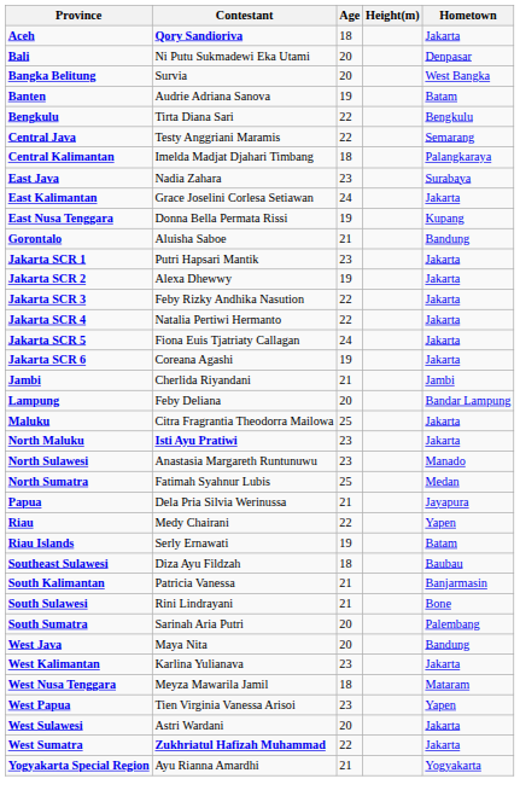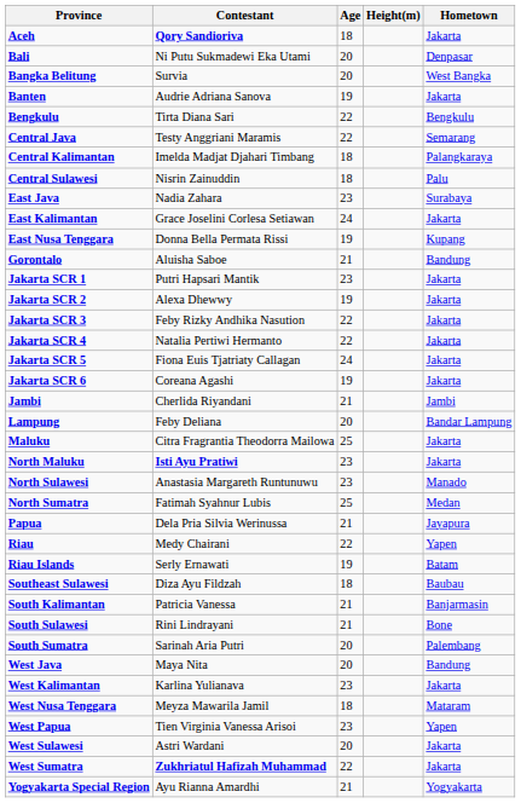 <table class="wikitable sortable" style="font-size:95%;">
 <tr>
 <th>Province</th>
 <th>Contestant</th>
 <th>Age</th>
 <th>Height(m)</th>
 <th>Hometown</th>
 </tr>
 <tr>
 <td> <strong><a href='#'>Aceh</a></strong></td>
 <td><strong><a href='#'>Qory Sandioriva</a></strong></td>
 <td>18</td>
 <td></td>
 <td><a href='#'>Jakarta</a></td>
 </tr>
 <tr>
 <td> <strong><a href='#'>Bali</a></strong></td>
 <td>Ni Putu Sukmadewi Eka Utami</td>
 <td>20</td>
 <td></td>
 <td><a href='#'>Denpasar</a></td>
 </tr>
 <tr>
 <td> <strong><a href='#'>Bangka Belitung</a></strong></td>
 <td>Survia</td>
 <td>20</td>
 <td></td>
 <td><a href='#'>West Bangka</a></td>
 </tr>
 <tr>
 <td> <strong><a href='#'>Banten</a></strong></td>
 <td>Audrie Adriana Sanova</td>
 <td>19</td>
 <td></td>
-<td><a href='#'>Batam</a></td>
+<td><a href='#'>Jakarta</a></td>
 </tr>
 <tr>
 <td> <strong><a href='#'>Bengkulu</a></strong></td>
 <td>Tirta Diana Sari</td>
 <td>22</td>
 <td></td>
 <td><a href='#'>Bengkulu</a></td>
 </tr>
 <tr>
 <td> <strong><a href='#'>Central Java</a></strong></td>
 <td>Testy Anggriani Maramis</td>
 <td>22</td>
 <td></td>
 <td><a href='#'>Semarang</a></td>
 </tr>
 <tr>
 <td> <strong><a href='#'>Central Kalimantan</a></strong></td>
 <td>Imelda Madjat Djahari Timbang</td>
 <td>18</td>
 <td></td>
 <td><a href='#'>Palangkaraya</a></td>
+</tr>
+<tr>
+<td> <strong><a href='#'>Central Sulawesi</a></strong></td>
+<td>Nisrin Zainuddin</td>
+<td>18</td>
+<td></td>
+<td><a href='#'>Palu</a></td>
 </tr>
 <tr>
 <td> <strong><a href='#'>East Java</a></strong></td>
 <td>Nadia Zahara</td>
 <td>23</td>
 <td></td>
 <td><a href='#'>Surabaya</a></td>
 </tr>
 <tr>
 <td> <strong><a href='#'>East Kalimantan</a></strong></td>
 <td>Grace Joselini Corlesa Setiawan</td>
 <td>24</td>
 <td></td>
 <td><a href='#'>Jakarta</a></td>
 </tr>
 <tr>
 <td> <strong><a href='#'>East Nusa Tenggara</a></strong></td>
 <td>Donna Bella Permata Rissi</td>
 <td>19</td>
 <td></td>
 <td><a href='#'>Kupang</a></td>
 </tr>
 <tr>
 <td> <strong><a href='#'>Gorontalo</a></strong></td>
 <td>Aluisha Saboe</td>
 <td>21</td>
 <td></td>
 <td><a href='#'>Bandung</a></td>
 </tr>
 <tr>
 <td> <strong><a href='#'>Jakarta SCR 1</a></strong></td>
 <td>Putri Hapsari Mantik</td>
 <td>23</td>
 <td></td>
 <td><a href='#'>Jakarta</a></td>
 </tr>
 <tr>
 <td> <strong><a href='#'>Jakarta SCR 2</a></strong></td>
 <td>Alexa Dhewwy</td>
 <td>19</td>
 <td></td>
 <td><a href='#'>Jakarta</a></td>
 </tr>
 <tr>
 <td> <strong><a href='#'>Jakarta SCR 3</a></strong></td>
 <td>Feby Rizky Andhika Nasution</td>
 <td>22</td>
 <td></td>
 <td><a href='#'>Jakarta</a></td>
 </tr>
 <tr>
 <td> <strong><a href='#'>Jakarta SCR 4</a></strong></td>
 <td>Natalia Pertiwi Hermanto</td>
 <td>22</td>
 <td></td>
 <td><a href='#'>Jakarta</a></td>
 </tr>
 <tr>
 <td> <strong><a href='#'>Jakarta SCR 5</a></strong></td>
 <td>Fiona Euis Tjatriaty Callagan</td>
 <td>24</td>
 <td></td>
 <td><a href='#'>Jakarta</a></td>
 </tr>
 <tr>
 <td> <strong><a href='#'>Jakarta SCR 6</a></strong></td>
 <td>Coreana Agashi</td>
 <td>19</td>
 <td></td>
 <td><a href='#'>Jakarta</a></td>
 </tr>
 <tr>
 <td> <strong><a href='#'>Jambi</a></strong></td>
 <td>Cherlida Riyandani</td>
 <td>21</td>
 <td></td>
 <td><a href='#'>Jambi</a></td>
 </tr>
 <tr>
 <td> <strong><a href='#'>Lampung</a></strong></td>
 <td>Feby Deliana</td>
 <td>20</td>
 <td></td>
 <td><a href='#'>Bandar Lampung</a></td>
 </tr>
 <tr>
 <td> <strong><a href='#'>Maluku</a></strong></td>
 <td>Citra Fragrantia Theodorra Mailowa</td>
 <td>25</td>
 <td></td>
 <td><a href='#'>Jakarta</a></td>
 </tr>
 <tr>
 <td> <strong><a href='#'>North Maluku</a></strong></td>
 <td><strong><a href='#'>Isti Ayu Pratiwi</a></strong></td>
 <td>23</td>
 <td></td>
 <td><a href='#'>Jakarta</a></td>
 </tr>
 <tr>
 <td> <strong><a href='#'>North Sulawesi</a></strong></td>
 <td>Anastasia Margareth Runtunuwu</td>
 <td>23</td>
 <td></td>
 <td><a href='#'>Manado</a></td>
 </tr>
 <tr>
 <td> <strong><a href='#'>North Sumatra</a></strong></td>
 <td>Fatimah Syahnur Lubis</td>
 <td>25</td>
 <td></td>
 <td><a href='#'>Medan</a></td>
 </tr>
 <tr>
 <td> <strong><a href='#'>Papua</a></strong></td>
 <td>Dela Pria Silvia Werinussa</td>
 <td>21</td>
 <td></td>
 <td><a href='#'>Jayapura</a></td>
 </tr>
 <tr>
 <td> <strong><a href='#'>Riau</a></strong></td>
 <td>Medy Chairani</td>
 <td>22</td>
 <td></td>
 <td><a href='#'>Yapen</a></td>
 </tr>
 <tr>
 <td> <strong><a href='#'>Riau Islands</a></strong></td>
 <td>Serly Ernawati</td>
 <td>19</td>
 <td></td>
 <td><a href='#'>Batam</a></td>
 </tr>
 <tr>
 <td> <strong><a href='#'>Southeast Sulawesi</a></strong></td>
 <td>Diza Ayu Fildzah</td>
 <td>18</td>
 <td></td>
 <td><a href='#'>Baubau</a></td>
 </tr>
 <tr>
 <td> <strong><a href='#'>South Kalimantan</a></strong></td>
 <td>Patricia Vanessa</td>
 <td>21</td>
 <td></td>
 <td><a href='#'>Banjarmasin</a></td>
 </tr>
 <tr>
 <td> <strong><a href='#'>South Sulawesi</a></strong></td>
 <td>Rini Lindrayani</td>
 <td>21</td>
 <td></td>
 <td><a href='#'>Bone</a></td>
 </tr>
 <tr>
 <td> <strong><a href='#'>South Sumatra</a></strong></td>
 <td>Sarinah Aria Putri</td>
 <td>20</td>
 <td></td>
 <td><a href='#'>Palembang</a></td>
 </tr>
 <tr>
 <td> <strong><a href='#'>West Java</a></strong></td>
 <td>Maya Nita</td>
 <td>20</td>
 <td></td>
 <td><a href='#'>Bandung</a></td>
 </tr>
 <tr>
 <td> <strong><a href='#'>West Kalimantan</a></strong></td>
 <td>Karlina Yulianava</td>
 <td>23</td>
 <td></td>
 <td><a href='#'>Jakarta</a></td>
 </tr>
 <tr>
 <td> <strong><a href='#'>West Nusa Tenggara</a></strong></td>
 <td>Meyza Mawarila Jamil</td>
 <td>18</td>
 <td></td>
 <td><a href='#'>Mataram</a></td>
 </tr>
 <tr>
 <td> <strong><a href='#'>West Papua</a></strong></td>
 <td>Tien Virginia Vanessa Arisoi</td>
 <td>23</td>
 <td></td>
 <td><a href='#'>Yapen</a></td>
 </tr>
 <tr>
 <td> <strong><a href='#'>West Sulawesi</a></strong></td>
 <td>Astri Wardani</td>
 <td>20</td>
 <td></td>
 <td><a href='#'>Jakarta</a></td>
 </tr>
 <tr>
 <td> <strong><a href='#'>West Sumatra</a></strong></td>
 <td><strong><a href='#'>Zukhriatul Hafizah Muhammad</a></strong></td>
 <td>22</td>
 <td></td>
 <td><a href='#'>Jakarta</a></td>
 </tr>
 <tr>
 <td> <strong><a href='#'>Yogyakarta Special Region</a></strong></td>
 <td>Ayu Rianna Amardhi</td>
 <td>21</td>
 <td></td>
 <td><a href='#'>Yogyakarta</a></td>
 </tr>
 </table>
